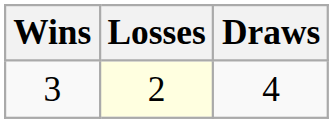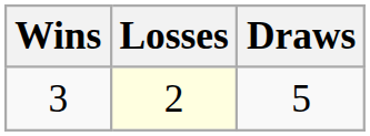 <table class="wikitable">
 <tr>
 <th>Wins</th>
 <th>Losses</th>
 <th>Draws</th>
 </tr>
 <tr>
 <td align=center>3</td>
 <td align=center style="background: lightyellow;">2</td>
-<td align=center>4</td>
+<td align=center>5</td>
 </tr>
 </table>
